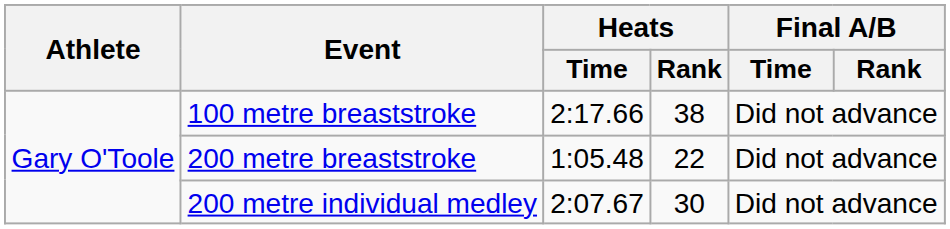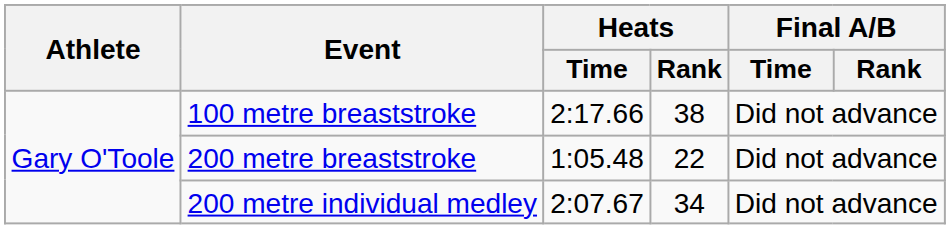 <table class="wikitable" style="font-size:90%">
 <tr>
 <th rowspan="2">Athlete</th>
 <th rowspan="2">Event</th>
 <th colspan=2>Heats</th>
 <th colspan=2>Final A/B</th>
 </tr>
 <tr style="font-size:95%">
 <th>Time</th>
 <th>Rank</th>
 <th>Time</th>
 <th>Rank</th>
 </tr>
 <tr align=center>
 <td align=left rowspan=3><a href='#'>Gary O'Toole</a></td>
 <td align=left><a href='#'>100 metre breaststroke</a></td>
 <td>2:17.66</td>
 <td>38</td>
 <td colspan=2>Did not advance</td>
 </tr>
 <tr align=center>
 <td align=left><a href='#'>200 metre breaststroke</a></td>
 <td>1:05.48</td>
 <td>22</td>
 <td colspan=2>Did not advance</td>
 </tr>
 <tr align=center>
 <td align=left><a href='#'>200 metre individual medley</a></td>
 <td>2:07.67</td>
-<td>30</td>
+<td>34</td>
 <td colspan=2>Did not advance</td>
 </tr>
 </table>
